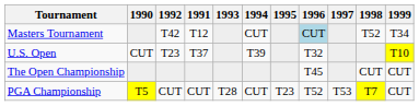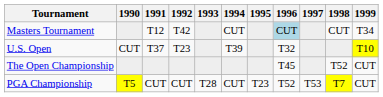 <table class="wikitable" style="font-size:95%;text-align:center;">
 <tr>
 <th>Tournament</th>
 <th>1990</th>
+<th>1991</th>
 <th>1992</th>
-<th>1991</th>
 <th>1993</th>
 <th>1994</th>
 <th>1995</th>
 <th>1996</th>
 <th>1997</th>
 <th>1998</th>
 <th>1999</th>
 </tr>
 <tr>
 <td align=left><a href='#'>Masters Tournament</a></td>
 <td style="background:#eeeeee;"></td>
+<td>T12</td>
 <td>T42</td>
-<td>T12</td>
 <td style="background:#eeeeee;"></td>
 <td>CUT</td>
 <td style="background:#eeeeee;"></td>
 <td style="background: lightblue;">CUT</td>
 <td style="background:#eeeeee;"></td>
-<td>T52</td>
+<td>CUT</td>
 <td>T34</td>
 </tr>
 <tr>
 <td align=left><a href='#'>U.S. Open</a></td>
 <td>CUT</td>
+<td>T37</td>
 <td>T23</td>
-<td>T37</td>
 <td style="background:#eeeeee;"></td>
 <td>T39</td>
 <td style="background:#eeeeee;"></td>
 <td>T32</td>
 <td style="background:#eeeeee;"></td>
 <td style="background:#eeeeee;"></td>
 <td style="background:yellow;">T10</td>
 </tr>
 <tr>
 <td align=left><a href='#'>The Open Championship</a></td>
 <td style="background:#eeeeee;"></td>
 <td style="background:#eeeeee;"></td>
 <td style="background:#eeeeee;"></td>
 <td style="background:#eeeeee;"></td>
 <td style="background:#eeeeee;"></td>
 <td style="background:#eeeeee;"></td>
 <td>T45</td>
 <td style="background:#eeeeee;"></td>
-<td>CUT</td>
+<td>T52</td>
 <td>CUT</td>
 </tr>
 <tr>
 <td align=left><a href='#'>PGA Championship</a></td>
 <td style="background:yellow;">T5</td>
 <td>CUT</td>
 <td>CUT</td>
 <td>T28</td>
 <td>CUT</td>
 <td>T23</td>
 <td>T52</td>
 <td>T53</td>
 <td style="background:yellow;">T7</td>
 <td>CUT</td>
 </tr>
 </table>
